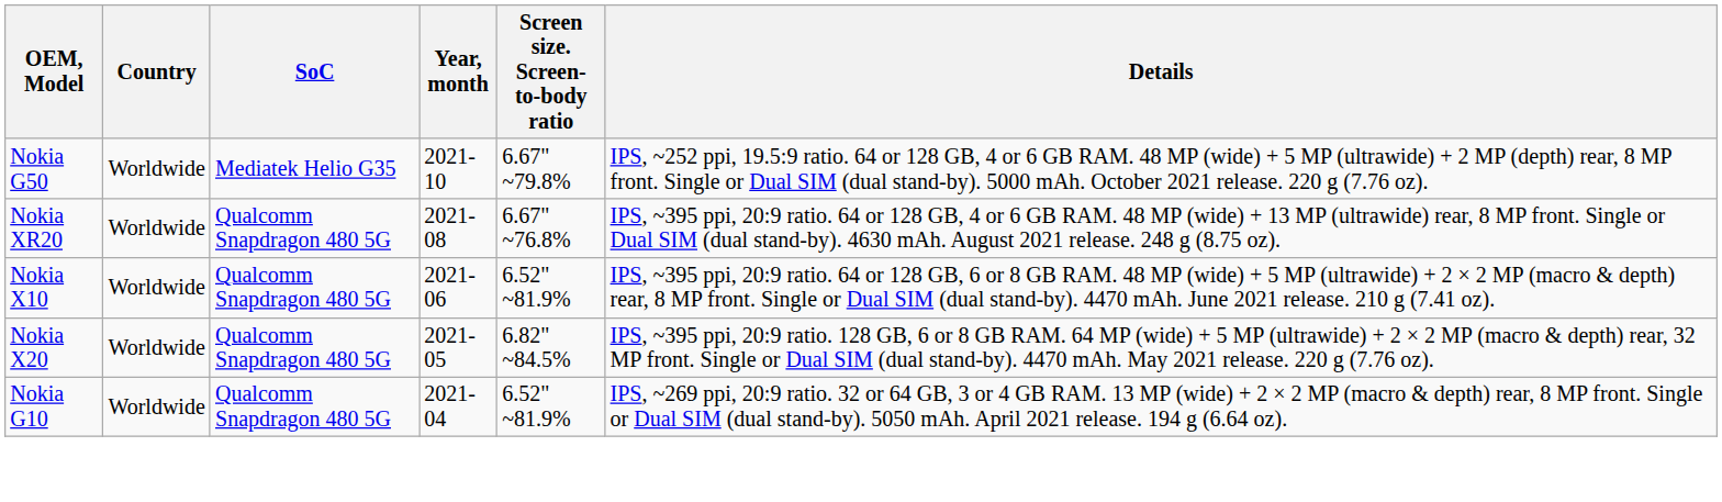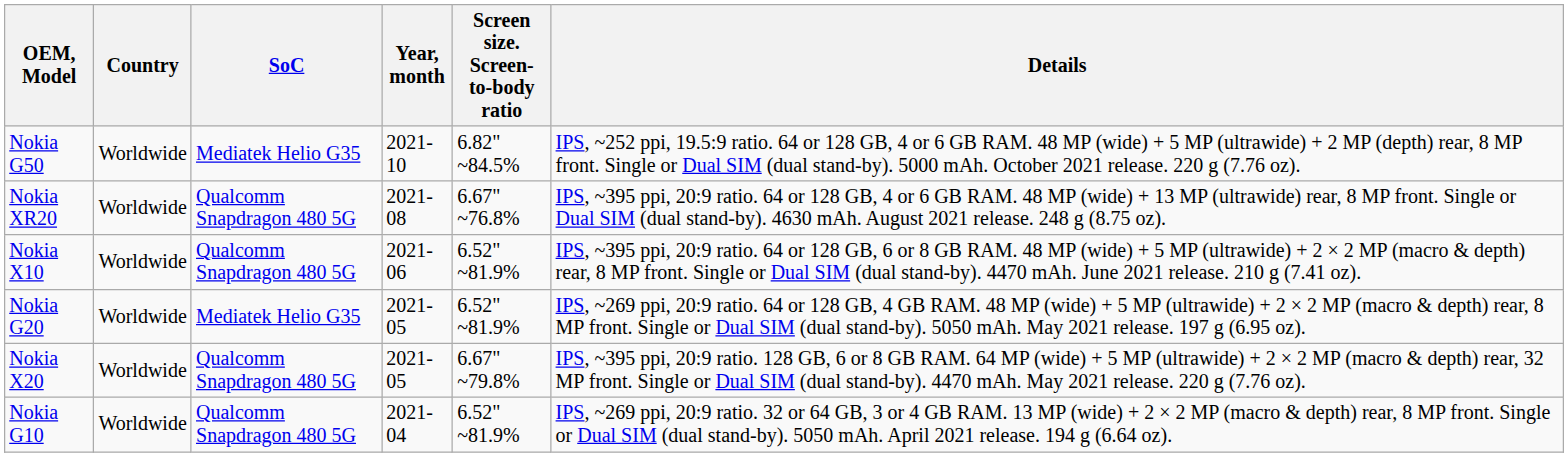 <table class="wikitable sortable">
 <tr>
 <th>OEM,<br>Model</th>
 <th>Country</th>
 <th><a href='#'>SoC</a></th>
 <th data-sort-type=isoDate>Year,<br>month</th>
 <th data-sort-type=number>Screen<br>size.<br>Screen-<br>to-body<br>ratio</th>
 <th>Details</th>
 </tr>
 <tr>
 <td><a href='#'>Nokia G50</a></td>
 <td>Worldwide</td>
 <td><a href='#'>Mediatek Helio G35</a></td>
 <td>2021-10</td>
-<td>6.67"<br>~79.8%</td>
+<td>6.82" ~84.5%</td>
 <td><a href='#'>IPS</a>, ~252 ppi, 19.5:9 ratio. 64 or 128 GB, 4 or 6 GB RAM. 48 MP (wide) + 5 MP (ultrawide) + 2 MP (depth) rear, 8 MP front. Single or <a href='#'>Dual SIM</a> (dual stand-by). 5000 mAh. October 2021 release. 220 g (7.76 oz).</td>
 </tr>
 <tr>
 <td><a href='#'>Nokia XR20</a></td>
 <td>Worldwide</td>
 <td><a href='#'>Qualcomm Snapdragon 480 5G</a></td>
 <td>2021-08</td>
 <td>6.67" ~76.8%</td>
 <td><a href='#'>IPS</a>, ~395 ppi, 20:9 ratio. 64 or 128 GB, 4 or 6 GB RAM. 48 MP (wide) + 13 MP (ultrawide) rear, 8 MP front. Single or <a href='#'>Dual SIM</a> (dual stand-by). 4630 mAh. August 2021 release. 248 g (8.75 oz).</td>
 </tr>
 <tr>
 <td><a href='#'>Nokia X10</a></td>
 <td>Worldwide</td>
 <td><a href='#'>Qualcomm Snapdragon 480 5G</a></td>
 <td>2021-06</td>
 <td>6.52"<br>~81.9%</td>
 <td><a href='#'>IPS</a>, ~395 ppi, 20:9 ratio. 64 or 128 GB, 6 or 8 GB RAM. 48 MP (wide) + 5 MP (ultrawide) + 2 × 2 MP (macro & depth) rear, 8 MP front. Single or <a href='#'>Dual SIM</a> (dual stand-by). 4470 mAh. June 2021 release. 210 g (7.41 oz).</td>
 </tr>
 <tr>
+<td><a href='#'>Nokia G20</a></td>
+<td>Worldwide</td>
+<td><a href='#'>Mediatek Helio G35</a></td>
+<td>2021-05</td>
+<td>6.52"<br>~81.9%</td>
+<td><a href='#'>IPS</a>, ~269 ppi, 20:9 ratio. 64 or 128 GB, 4 GB RAM. 48 MP (wide) + 5 MP (ultrawide) + 2 × 2 MP (macro & depth) rear, 8 MP front. Single or <a href='#'>Dual SIM</a> (dual stand-by). 5050 mAh. May 2021 release. 197 g (6.95 oz).</td>
+</tr>
+<tr>
 <td><a href='#'>Nokia X20</a></td>
 <td>Worldwide</td>
 <td><a href='#'>Qualcomm Snapdragon 480 5G</a></td>
 <td>2021-05</td>
-<td>6.82" ~84.5%</td>
+<td>6.67"<br>~79.8%</td>
 <td><a href='#'>IPS</a>, ~395 ppi, 20:9 ratio. 128 GB, 6 or 8 GB RAM. 64 MP (wide) + 5 MP (ultrawide) + 2 × 2 MP (macro & depth) rear, 32 MP front. Single or <a href='#'>Dual SIM</a> (dual stand-by). 4470 mAh. May 2021 release. 220 g (7.76 oz).</td>
 </tr>
 <tr>
 <td><a href='#'>Nokia G10</a></td>
 <td>Worldwide</td>
 <td><a href='#'>Qualcomm Snapdragon 480 5G</a></td>
 <td>2021-04</td>
 <td>6.52"<br>~81.9%</td>
 <td><a href='#'>IPS</a>, ~269 ppi, 20:9 ratio. 32 or 64 GB, 3 or 4 GB RAM. 13 MP (wide) + 2 × 2 MP (macro & depth) rear, 8 MP front. Single or <a href='#'>Dual SIM</a> (dual stand-by). 5050 mAh. April 2021 release. 194 g (6.64 oz).</td>
 </tr>
 </table>
